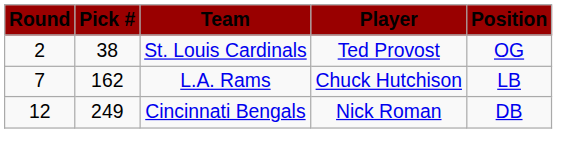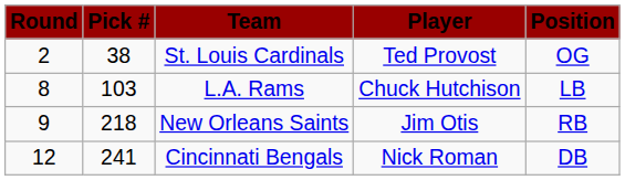 <table class="wikitable" style="text-align:center">
 <tr style="background:#900;">
 <td><strong><span>Round</span></strong></td>
 <td><strong><span>Pick #</span></strong></td>
 <td><strong><span>Team</span></strong></td>
 <td><strong><span>Player</span></strong></td>
 <td><strong><span>Position</span></strong></td>
 </tr>
 <tr>
 <td>2</td>
 <td align=center>38</td>
 <td><a href='#'>St. Louis Cardinals</a></td>
 <td><a href='#'>Ted Provost</a></td>
 <td><a href='#'>OG</a></td>
 </tr>
 <tr>
-<td>7</td>
-<td align=center>162</td>
+<td>8</td>
+<td align=center>103</td>
 <td><a href='#'>L.A. Rams</a></td>
 <td><a href='#'>Chuck Hutchison</a></td>
 <td><a href='#'>LB</a></td>
 </tr>
 <tr>
+<td>9</td>
+<td align=center>218</td>
+<td><a href='#'>New Orleans Saints</a></td>
+<td><a href='#'>Jim Otis</a></td>
+<td><a href='#'>RB</a></td>
+</tr>
+<tr>
 <td>12</td>
-<td align=center>249</td>
+<td align=center>241</td>
 <td><a href='#'>Cincinnati Bengals</a></td>
 <td><a href='#'>Nick Roman</a></td>
 <td><a href='#'>DB</a></td>
 </tr>
 </table>
